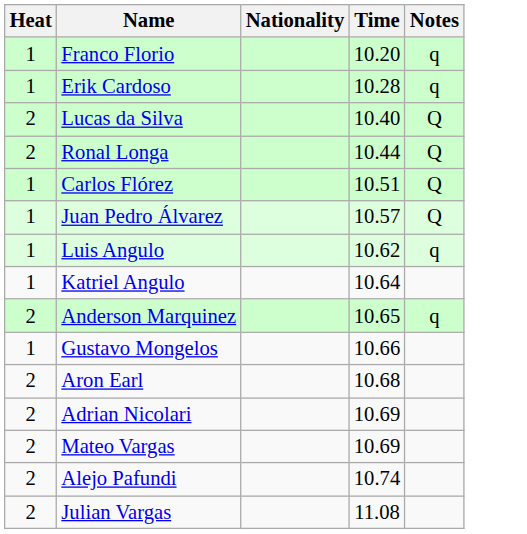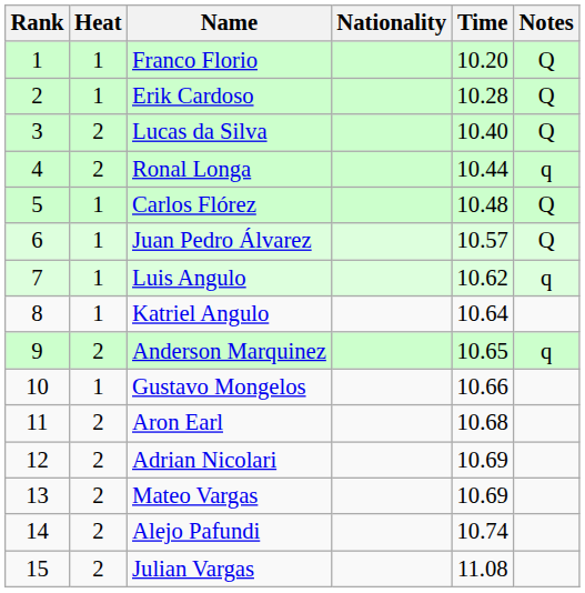 <table class="wikitable sortable" style="text-align:center">
 <tr>
+<th>Rank</th>
 <th>Heat</th>
 <th>Name</th>
 <th>Nationality</th>
 <th>Time</th>
 <th>Notes</th>
 </tr>
 <tr bgcolor=ccffcc>
 <td>1</td>
+<td>1</td>
 <td align=left><a href='#'>Franco Florio</a></td>
 <td align=left></td>
 <td>10.20</td>
-<td>q</td>
+<td>Q</td>
 </tr>
 <tr bgcolor=ccffcc>
+<td>2</td>
 <td>1</td>
 <td align=left><a href='#'>Erik Cardoso</a></td>
 <td align=left></td>
 <td>10.28</td>
-<td>q</td>
+<td>Q</td>
 </tr>
 <tr bgcolor=ccffcc>
+<td>3</td>
 <td>2</td>
 <td align=left><a href='#'>Lucas da Silva</a></td>
 <td align=left></td>
 <td>10.40</td>
 <td>Q</td>
 </tr>
 <tr bgcolor=ccffcc>
+<td>4</td>
 <td>2</td>
 <td align=left><a href='#'>Ronal Longa</a></td>
 <td align=left></td>
 <td>10.44</td>
-<td>Q</td>
+<td>q</td>
 </tr>
 <tr bgcolor=ccffcc>
+<td>5</td>
 <td>1</td>
 <td align=left><a href='#'>Carlos Flórez</a></td>
 <td align=left></td>
-<td>10.51</td>
+<td>10.48</td>
 <td>Q</td>
 </tr>
 <tr bgcolor=ddffdd>
+<td>6</td>
 <td>1</td>
 <td align=left><a href='#'>Juan Pedro Álvarez</a></td>
 <td align=left></td>
 <td>10.57</td>
 <td>Q</td>
 </tr>
 <tr bgcolor=ddffdd>
+<td>7</td>
 <td>1</td>
 <td align=left><a href='#'>Luis Angulo</a></td>
 <td align=left></td>
 <td>10.62</td>
 <td>q</td>
 </tr>
 <tr>
+<td>8</td>
 <td>1</td>
 <td align=left><a href='#'>Katriel Angulo</a></td>
 <td align=left></td>
 <td>10.64</td>
 <td></td>
 </tr>
 <tr bgcolor=ccffcc>
+<td>9</td>
 <td>2</td>
 <td align=left><a href='#'>Anderson Marquinez</a></td>
 <td align=left></td>
 <td>10.65</td>
 <td>q</td>
 </tr>
 <tr>
+<td>10</td>
 <td>1</td>
 <td align=left><a href='#'>Gustavo Mongelos</a></td>
 <td align=left></td>
 <td>10.66</td>
 <td></td>
 </tr>
 <tr>
+<td>11</td>
 <td>2</td>
 <td align=left><a href='#'>Aron Earl</a></td>
 <td align=left></td>
 <td>10.68</td>
 <td></td>
 </tr>
 <tr>
+<td>12</td>
 <td>2</td>
 <td align=left><a href='#'>Adrian Nicolari</a></td>
 <td align=left></td>
 <td>10.69</td>
 <td></td>
 </tr>
 <tr>
+<td>13</td>
 <td>2</td>
 <td align=left><a href='#'>Mateo Vargas</a></td>
 <td align=left></td>
 <td>10.69</td>
 <td></td>
 </tr>
 <tr>
+<td>14</td>
 <td>2</td>
 <td align=left><a href='#'>Alejo Pafundi</a></td>
 <td align=left></td>
 <td>10.74</td>
 <td></td>
 </tr>
 <tr>
+<td>15</td>
 <td>2</td>
 <td align=left><a href='#'>Julian Vargas</a></td>
 <td align=left></td>
 <td>11.08</td>
 <td></td>
 </tr>
 </table>
